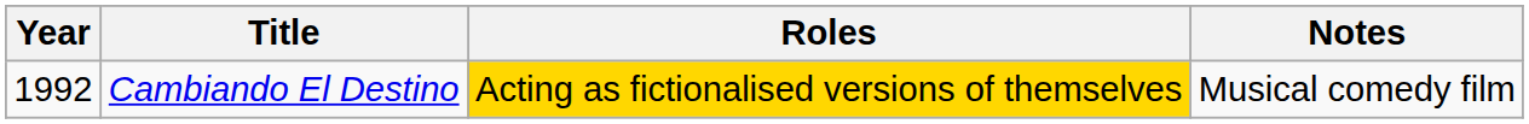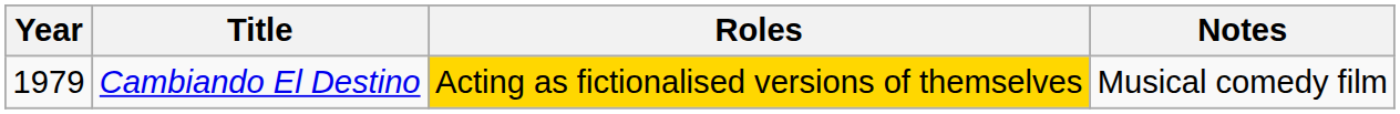 <table class="wikitable sortable">
 <tr>
 <th>Year</th>
 <th>Title</th>
 <th>Roles</th>
 <th>Notes</th>
 </tr>
 <tr>
-<td>1992</td>
+<td>1979</td>
 <td><em><a href='#'>Cambiando El Destino</a></em></td>
 <td style="background: gold;">Acting as fictionalised versions of themselves</td>
 <td>Musical comedy film</td>
 </tr>
 </table>
